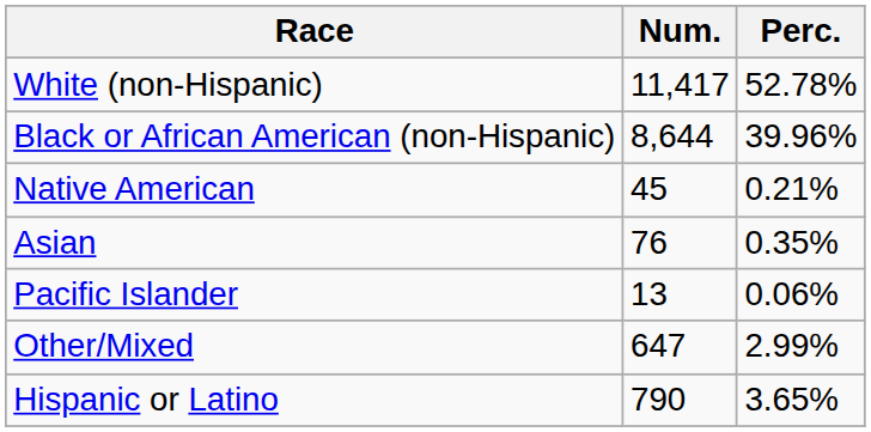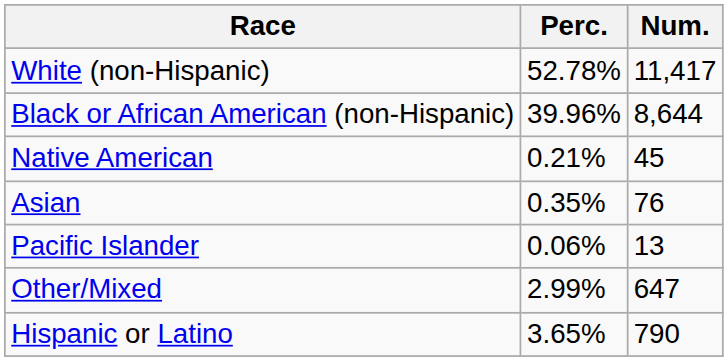 <table class="wikitable">
 <tr>
 <th>Race</th>
+<th>Perc.</th>
 <th>Num.</th>
-<th>Perc.</th>
 </tr>
 <tr>
 <td><a href='#'>White</a> (non-Hispanic)</td>
+<td>52.78%</td>
 <td>11,417</td>
-<td>52.78%</td>
 </tr>
 <tr>
 <td><a href='#'>Black or African American</a> (non-Hispanic)</td>
+<td>39.96%</td>
 <td>8,644</td>
-<td>39.96%</td>
 </tr>
 <tr>
 <td><a href='#'>Native American</a></td>
+<td>0.21%</td>
 <td>45</td>
-<td>0.21%</td>
 </tr>
 <tr>
 <td><a href='#'>Asian</a></td>
+<td>0.35%</td>
 <td>76</td>
-<td>0.35%</td>
 </tr>
 <tr>
 <td><a href='#'>Pacific Islander</a></td>
+<td>0.06%</td>
 <td>13</td>
-<td>0.06%</td>
 </tr>
 <tr>
 <td><a href='#'>Other/Mixed</a></td>
+<td>2.99%</td>
 <td>647</td>
-<td>2.99%</td>
 </tr>
 <tr>
 <td><a href='#'>Hispanic</a> or <a href='#'>Latino</a></td>
+<td>3.65%</td>
 <td>790</td>
-<td>3.65%</td>
 </tr>
 </table>
